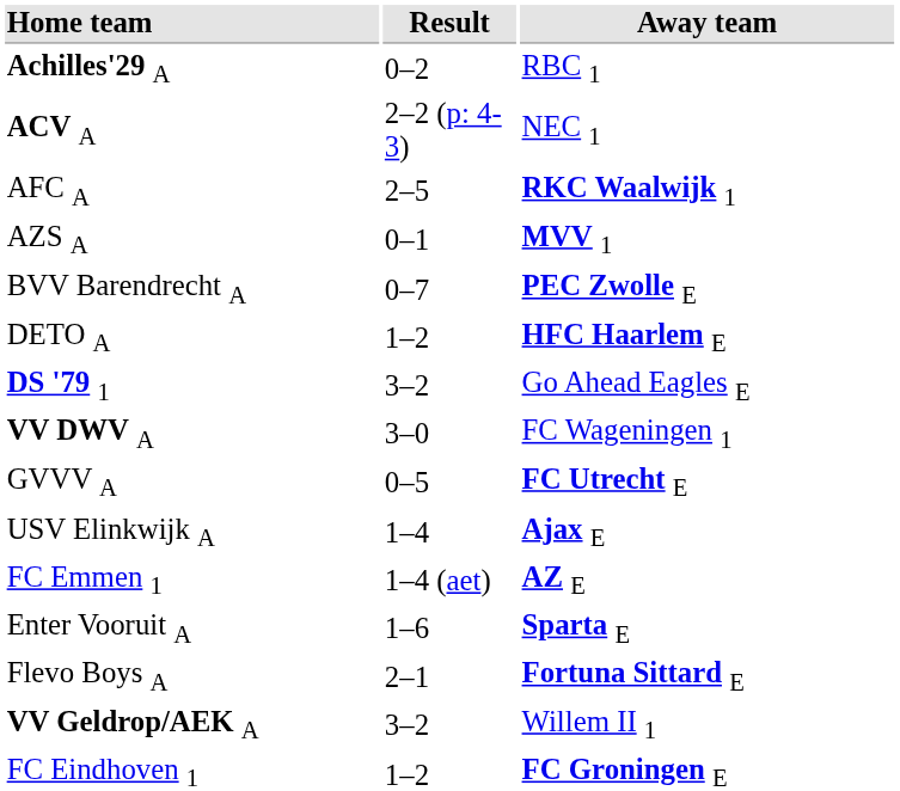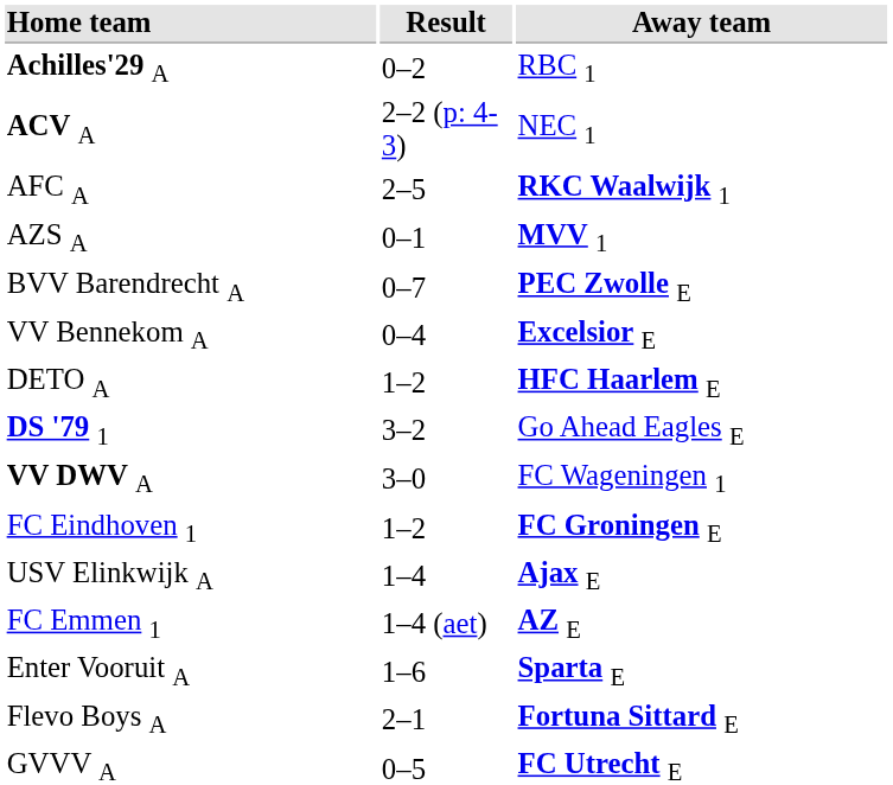 <table>
 <tr bgcolor="#E4E4E4">
 <th style="border-bottom:1px solid #AAAAAA" width="200" align="left">Home team</th>
 <th style="border-bottom:1px solid #AAAAAA" width="70" align="center">Result</th>
 <th style="border-bottom:1px solid #AAAAAA" width="200">Away team</th>
 </tr>
 <tr>
 <td><strong>Achilles'29</strong> <sub>A</sub></td>
 <td>0–2</td>
 <td><a href='#'>RBC</a> <sub>1</sub></td>
 </tr>
 <tr>
 <td><strong>ACV</strong> <sub>A</sub></td>
 <td>2–2 (<a href='#'>p: 4-3</a>)</td>
 <td><a href='#'>NEC</a> <sub>1</sub></td>
 </tr>
 <tr>
 <td>AFC <sub>A</sub></td>
 <td>2–5</td>
 <td><strong><a href='#'>RKC Waalwijk</a></strong> <sub>1</sub></td>
 </tr>
 <tr>
 <td>AZS <sub>A</sub></td>
 <td>0–1</td>
 <td><strong><a href='#'>MVV</a></strong> <sub>1</sub></td>
 </tr>
 <tr>
 <td>BVV Barendrecht <sub>A</sub></td>
 <td>0–7</td>
 <td><strong><a href='#'>PEC Zwolle</a></strong> <sub>E</sub></td>
 </tr>
 <tr>
+<td>VV Bennekom <sub>A</sub></td>
+<td>0–4</td>
+<td><strong><a href='#'>Excelsior</a></strong> <sub>E</sub></td>
+</tr>
+<tr>
 <td>DETO <sub>A</sub></td>
 <td>1–2</td>
 <td><strong><a href='#'>HFC Haarlem</a></strong> <sub>E</sub></td>
 </tr>
 <tr>
 <td><strong><a href='#'>DS '79</a></strong> <sub>1</sub></td>
 <td>3–2</td>
 <td><a href='#'>Go Ahead Eagles</a> <sub>E</sub></td>
 </tr>
 <tr>
 <td><strong>VV DWV</strong> <sub>A</sub></td>
 <td>3–0</td>
 <td><a href='#'>FC Wageningen</a> <sub>1</sub></td>
 </tr>
 <tr>
-<td>GVVV <sub>A</sub></td>
-<td>0–5</td>
-<td><strong><a href='#'>FC Utrecht</a></strong> <sub>E</sub></td>
+<td><a href='#'>FC Eindhoven</a> <sub>1</sub></td>
+<td>1–2</td>
+<td><strong><a href='#'>FC Groningen</a></strong> <sub>E</sub></td>
 </tr>
 <tr>
 <td>USV Elinkwijk <sub>A</sub></td>
 <td>1–4</td>
 <td><strong><a href='#'>Ajax</a></strong> <sub>E</sub></td>
 </tr>
 <tr>
 <td><a href='#'>FC Emmen</a> <sub>1</sub></td>
 <td>1–4 (<a href='#'>aet</a>)</td>
 <td><strong><a href='#'>AZ</a></strong> <sub>E</sub></td>
 </tr>
 <tr>
 <td>Enter Vooruit <sub>A</sub></td>
 <td>1–6</td>
 <td><strong><a href='#'>Sparta</a></strong> <sub>E</sub></td>
 </tr>
 <tr>
 <td>Flevo Boys <sub>A</sub></td>
 <td>2–1</td>
 <td><strong><a href='#'>Fortuna Sittard</a></strong> <sub>E</sub></td>
 </tr>
 <tr>
-<td><strong>VV Geldrop/AEK</strong> <sub>A</sub></td>
-<td>3–2</td>
-<td><a href='#'>Willem II</a> <sub>1</sub></td>
-</tr>
-<tr>
-<td><a href='#'>FC Eindhoven</a> <sub>1</sub></td>
-<td>1–2</td>
-<td><strong><a href='#'>FC Groningen</a></strong> <sub>E</sub></td>
+<td>GVVV <sub>A</sub></td>
+<td>0–5</td>
+<td><strong><a href='#'>FC Utrecht</a></strong> <sub>E</sub></td>
 </tr>
 </table>
